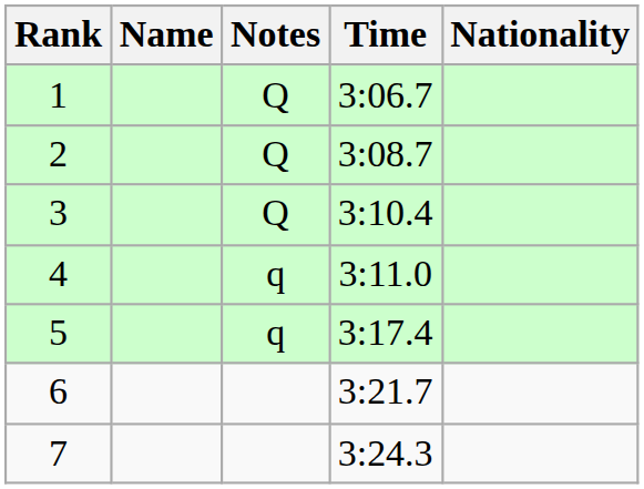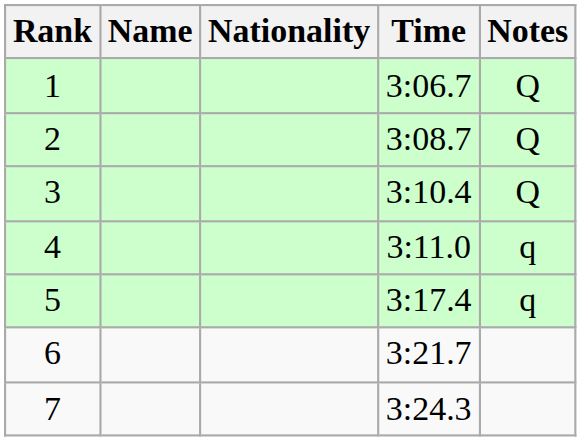 <table class="wikitable sortable" style="text-align:center">
 <tr>
 <th>Rank</th>
 <th>Name</th>
+<th>Nationality</th>
+<th>Time</th>
 <th class="unsortable">Notes</th>
-<th>Time</th>
-<th>Nationality</th>
 </tr>
 <tr bgcolor="#ccffcc">
 <td>1</td>
 <td align="left"></td>
+<td align="left"></td>
+<td>3:06.7</td>
 <td>Q</td>
-<td>3:06.7</td>
-<td align="left"></td>
 </tr>
 <tr bgcolor="#ccffcc">
 <td>2</td>
 <td align="left"></td>
+<td align="left"></td>
+<td>3:08.7</td>
 <td>Q</td>
-<td>3:08.7</td>
-<td align="left"></td>
 </tr>
 <tr bgcolor="#ccffcc">
 <td>3</td>
 <td align="left"></td>
+<td align="left"></td>
+<td>3:10.4</td>
 <td>Q</td>
-<td>3:10.4</td>
-<td align="left"></td>
 </tr>
 <tr bgcolor="#ccffcc">
 <td>4</td>
 <td align="left"></td>
+<td align="left"></td>
+<td>3:11.0</td>
 <td>q</td>
-<td>3:11.0</td>
-<td align="left"></td>
 </tr>
 <tr bgcolor="#ccffcc">
 <td>5</td>
 <td align="left"></td>
+<td align="left"></td>
+<td>3:17.4</td>
 <td>q</td>
-<td>3:17.4</td>
-<td align="left"></td>
 </tr>
 <tr>
 <td>6</td>
 <td align="left"></td>
+<td align="left"></td>
+<td>3:21.7</td>
 <td></td>
-<td>3:21.7</td>
-<td align="left"></td>
 </tr>
 <tr>
 <td>7</td>
 <td align="left"></td>
+<td align="left"></td>
+<td>3:24.3</td>
 <td></td>
-<td>3:24.3</td>
-<td align="left"></td>
 </tr>
 </table>
